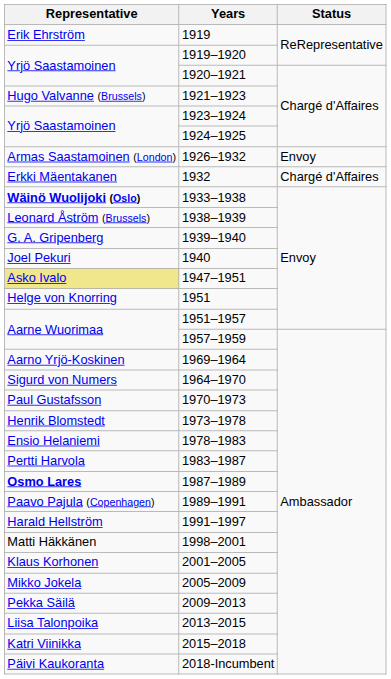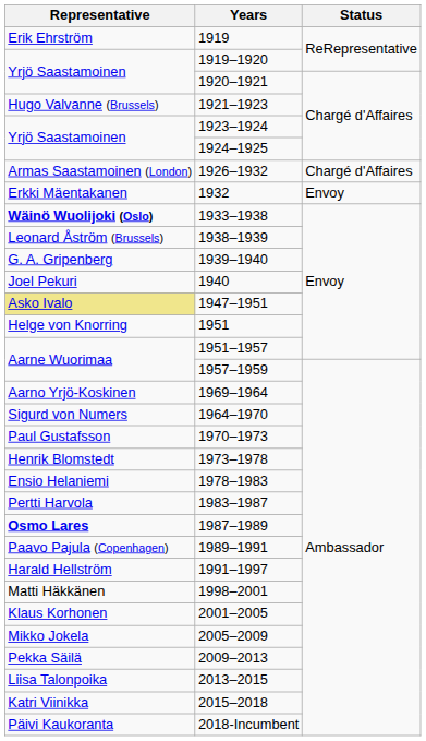 <table class="wikitable sortable">
 <tr>
 <th>Representative</th>
 <th>Years</th>
 <th>Status</th>
 </tr>
 <tr>
 <td><a href='#'>Erik Ehrström</a></td>
 <td>1919</td>
 <td rowspan="2">ReRepresentative</td>
 </tr>
 <tr>
 <td rowspan="2"><a href='#'>Yrjö Saastamoinen</a></td>
 <td>1919–1920</td>
 </tr>
 <tr>
 <td>1920–1921</td>
 <td rowspan="4">Chargé d'Affaires</td>
 </tr>
 <tr>
 <td><a href='#'>Hugo Valvanne</a> <small>(<a href='#'>Brussels</a>)</small></td>
 <td>1921–1923</td>
 </tr>
 <tr>
 <td rowspan="2"><a href='#'>Yrjö Saastamoinen</a></td>
 <td>1923–1924</td>
 </tr>
 <tr>
 <td>1924–1925</td>
 </tr>
 <tr>
 <td><a href='#'>Armas Saastamoinen</a> <small>(<a href='#'>London</a>)</small></td>
 <td>1926–1932</td>
-<td>Envoy</td>
+<td>Chargé d'Affaires</td>
 </tr>
 <tr>
 <td><a href='#'>Erkki Mäentakanen</a></td>
 <td>1932</td>
-<td>Chargé d'Affaires</td>
+<td>Envoy</td>
 </tr>
 <tr>
 <td><strong><a href='#'>Wäinö Wuolijoki</a> <small>(<a href='#'>Oslo</a>)</small></strong></td>
 <td>1933–1938</td>
 <td rowspan="7">Envoy</td>
 </tr>
 <tr>
 <td><a href='#'>Leonard Åström</a> <small>(<a href='#'>Brussels</a>)</small></td>
 <td>1938–1939</td>
 </tr>
 <tr>
 <td><a href='#'>G. A. Gripenberg</a></td>
 <td>1939–1940</td>
 </tr>
 <tr>
 <td><a href='#'>Joel Pekuri</a></td>
 <td>1940</td>
 </tr>
 <tr>
 <td style="background: khaki;"><a href='#'>Asko Ivalo</a></td>
 <td>1947–1951</td>
 </tr>
 <tr>
 <td><a href='#'>Helge von Knorring</a></td>
 <td>1951</td>
 </tr>
 <tr>
 <td rowspan="2"><a href='#'>Aarne Wuorimaa</a></td>
 <td>1951–1957</td>
 </tr>
 <tr>
 <td>1957–1959</td>
 <td rowspan="17">Ambassador</td>
 </tr>
 <tr>
 <td><a href='#'>Aarno Yrjö-Koskinen</a></td>
 <td>1969–1964</td>
 </tr>
 <tr>
 <td><a href='#'>Sigurd von Numers</a></td>
 <td>1964–1970</td>
 </tr>
 <tr>
 <td><a href='#'>Paul Gustafsson</a></td>
 <td>1970–1973</td>
 </tr>
 <tr>
 <td><a href='#'>Henrik Blomstedt</a></td>
 <td>1973–1978</td>
 </tr>
 <tr>
 <td><a href='#'>Ensio Helaniemi</a></td>
 <td>1978–1983</td>
 </tr>
 <tr>
 <td><a href='#'>Pertti Harvola</a></td>
 <td>1983–1987</td>
 </tr>
 <tr>
 <td><strong><a href='#'>Osmo Lares</a></strong></td>
 <td>1987–1989</td>
 </tr>
 <tr>
 <td><a href='#'>Paavo Pajula</a> <small>(<a href='#'>Copenhagen</a>)</small></td>
 <td>1989–1991</td>
 </tr>
 <tr>
 <td><a href='#'>Harald Hellström</a></td>
 <td>1991–1997</td>
 </tr>
 <tr>
 <td>Matti Häkkänen</td>
 <td>1998–2001</td>
 </tr>
 <tr>
 <td><a href='#'>Klaus Korhonen</a></td>
 <td>2001–2005</td>
 </tr>
 <tr>
 <td><a href='#'>Mikko Jokela</a></td>
 <td>2005–2009</td>
 </tr>
 <tr>
 <td><a href='#'>Pekka Säilä</a></td>
 <td>2009–2013</td>
 </tr>
 <tr>
 <td><a href='#'>Liisa Talonpoika</a></td>
 <td>2013–2015</td>
 </tr>
 <tr>
 <td><a href='#'>Katri Viinikka</a></td>
 <td>2015–2018</td>
 </tr>
 <tr>
 <td><a href='#'>Päivi Kaukoranta</a></td>
 <td>2018-Incumbent</td>
 </tr>
 </table>
